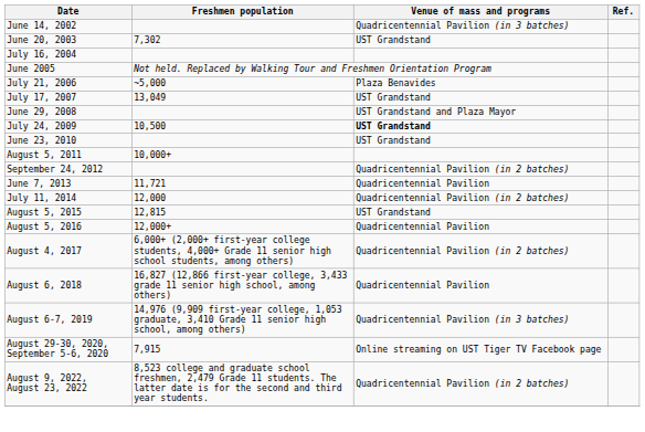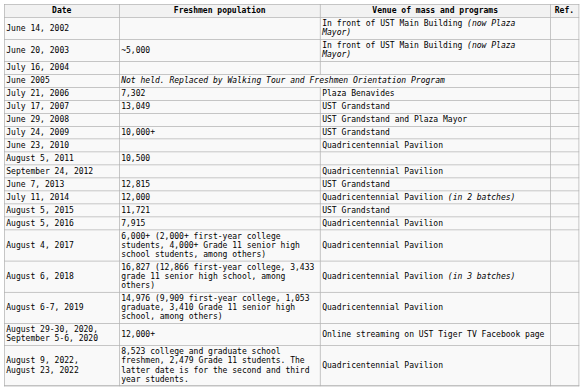 <table class="wikitable" width="70%" style="font-size: 95%">
 <tr>
 <th width=20%>Date</th>
 <th width=35%>Freshmen population</th>
 <th width=40%>Venue of mass and programs</th>
 <th width=5%>Ref.</th>
 </tr>
 <tr>
 <td>June 14, 2002</td>
 <td></td>
-<td>Quadricentennial Pavilion <em>(in 3 batches)</em></td>
+<td>In front of UST Main Building <em>(now Plaza Mayor)</em></td>
 <td align="center"></td>
 </tr>
 <tr>
 <td>June 20, 2003</td>
-<td>7,302</td>
-<td>UST Grandstand</td>
+<td>~5,000</td>
+<td>In front of UST Main Building <em>(now Plaza Mayor)</em></td>
 <td align="center"></td>
 </tr>
 <tr>
 <td>July 16, 2004</td>
 <td></td>
 <td></td>
 <td align="center"></td>
 </tr>
 <tr>
 <td>June 2005</td>
 <td colspan="2"><em>Not held. Replaced by Walking Tour and Freshmen Orientation Program</em></td>
 <td align="center"></td>
 </tr>
 <tr>
 <td>July 21, 2006</td>
-<td>~5,000</td>
+<td>7,302</td>
 <td>Plaza Benavides</td>
 <td align="center"></td>
 </tr>
 <tr>
 <td>July 17, 2007</td>
 <td>13,049</td>
 <td>UST Grandstand</td>
 <td align="center"></td>
 </tr>
 <tr>
 <td>June 29, 2008</td>
 <td></td>
 <td>UST Grandstand and Plaza Mayor</td>
 <td align="center"></td>
 </tr>
 <tr>
 <td>July 24, 2009</td>
-<td>10,500</td>
-<td><strong>UST Grandstand</strong></td>
+<td>10,000+</td>
+<td>UST Grandstand</td>
 <td align="center"></td>
 </tr>
 <tr>
 <td>June 23, 2010</td>
 <td></td>
-<td>UST Grandstand</td>
+<td>Quadricentennial Pavilion</td>
 <td align="center"></td>
 </tr>
 <tr>
 <td>August 5, 2011</td>
-<td>10,000+</td>
+<td>10,500</td>
 <td></td>
 <td align="center"></td>
 </tr>
 <tr>
 <td>September 24, 2012</td>
 <td></td>
-<td>Quadricentennial Pavilion <em>(in 2 batches)</em></td>
+<td>Quadricentennial Pavilion</td>
 <td align="center"></td>
 </tr>
 <tr>
 <td>June 7, 2013</td>
-<td>11,721</td>
-<td>Quadricentennial Pavilion</td>
+<td>12,815</td>
+<td>UST Grandstand</td>
 <td align="center"></td>
 </tr>
 <tr>
 <td>July 11, 2014</td>
 <td>12,000</td>
 <td>Quadricentennial Pavilion <em>(in 2 batches)</em></td>
 <td align="center"></td>
 </tr>
 <tr>
 <td>August 5, 2015</td>
-<td>12,815</td>
+<td>11,721</td>
 <td>UST Grandstand</td>
 <td align="center"></td>
 </tr>
 <tr>
 <td>August 5, 2016</td>
-<td>12,000+</td>
+<td>7,915</td>
 <td>Quadricentennial Pavilion</td>
 <td align="center"></td>
 </tr>
 <tr>
 <td>August 4, 2017</td>
 <td>6,000+ (2,000+ first-year college students, 4,000+ Grade 11 senior high school students, among others)</td>
-<td>Quadricentennial Pavilion <em>(in 2 batches)</em></td>
+<td>Quadricentennial Pavilion</td>
 <td align="center"><br></td>
 </tr>
 <tr>
 <td>August 6, 2018</td>
 <td>16,827 (12,866 first-year college, 3,433 grade 11 senior high school, among others)</td>
-<td>Quadricentennial Pavilion</td>
+<td>Quadricentennial Pavilion <em>(in 3 batches)</em></td>
 <td align="center"></td>
 </tr>
 <tr>
 <td>August 6-7, 2019</td>
 <td>14,976 (9,909 first-year college, 1,053 graduate, 3,410 Grade 11 senior high school, among others)</td>
-<td>Quadricentennial Pavilion <em>(in 3 batches)</em></td>
+<td>Quadricentennial Pavilion</td>
 <td align="center"></td>
 </tr>
 <tr>
 <td>August 29-30, 2020, <br> September 5-6, 2020</td>
-<td>7,915</td>
+<td>12,000+</td>
 <td>Online streaming on UST Tiger TV Facebook page</td>
 <td align="center"></td>
 </tr>
 <tr>
 <td>August 9, 2022, <br> August 23, 2022</td>
 <td>8,523 college and graduate school freshmen, 2,479 Grade 11 students. The latter date is for the second and third year students.</td>
-<td>Quadricentennial Pavilion <em>(in 2 batches)</em></td>
+<td>Quadricentennial Pavilion</td>
 <td align="center"></td>
 </tr>
 <tr>
 </tr>
 </table>
